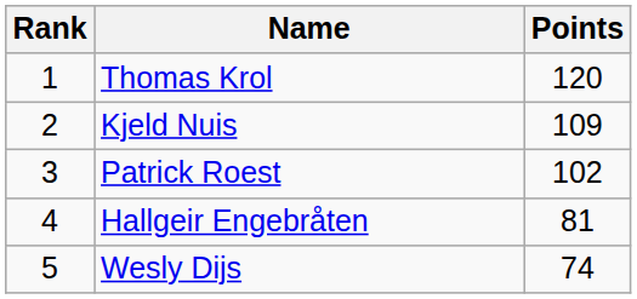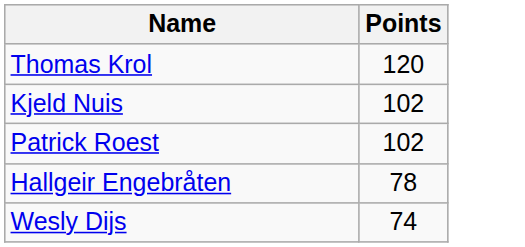 <table class="wikitable" border="1" style="text-align:center">
 <tr>
-<th width=30>Rank</th>
 <th width=220>Name</th>
 <th width=25>Points</th>
 </tr>
 <tr>
-<td>1</td>
 <td align="left"> <a href='#'>Thomas Krol</a></td>
 <td>120</td>
 </tr>
 <tr>
-<td>2</td>
 <td align="left"> <a href='#'>Kjeld Nuis</a></td>
-<td>109</td>
+<td>102</td>
 </tr>
 <tr>
-<td>3</td>
 <td align="left"> <a href='#'>Patrick Roest</a></td>
 <td>102</td>
 </tr>
 <tr>
-<td>4</td>
 <td align="left"> <a href='#'>Hallgeir Engebråten</a></td>
-<td>81</td>
+<td>78</td>
 </tr>
 <tr>
-<td>5</td>
 <td align="left"> <a href='#'>Wesly Dijs</a></td>
 <td>74</td>
 </tr>
 </table>
